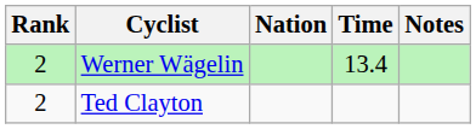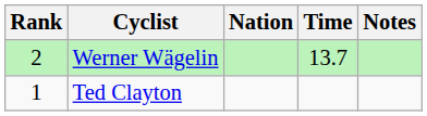 <table class="wikitable sortable" style="text-align:center">
 <tr>
 <th>Rank</th>
 <th>Cyclist</th>
 <th>Nation</th>
 <th>Time</th>
 <th>Notes</th>
 </tr>
 <tr style="background:#bbf3bb;">
 <td>2</td>
 <td align=left><a href='#'>Werner Wägelin</a></td>
 <td align=left></td>
-<td>13.4</td>
+<td>13.7</td>
 <td></td>
 </tr>
 <tr>
-<td>2</td>
+<td>1</td>
 <td align=left><a href='#'>Ted Clayton</a></td>
 <td align=left></td>
 <td></td>
 <td></td>
 </tr>
 </table>
